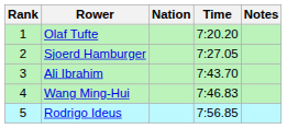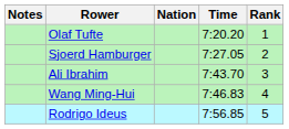 <table class="wikitable sortable" style="text-align:center">
 <tr>
-<th>Rank</th>
+<th>Notes</th>
 <th>Rower</th>
 <th>Nation</th>
 <th>Time</th>
-<th>Notes</th>
+<th>Rank</th>
 </tr>
 <tr bgcolor=bbf3bb>
-<td>1</td>
+<td></td>
 <td align=left><a href='#'>Olaf Tufte</a></td>
 <td align=left></td>
 <td>7:20.20</td>
-<td></td>
+<td>1</td>
 </tr>
 <tr bgcolor=bbf3bb>
-<td>2</td>
+<td></td>
 <td align=left><a href='#'>Sjoerd Hamburger</a></td>
 <td align=left></td>
 <td>7:27.05</td>
-<td></td>
+<td>2</td>
 </tr>
 <tr bgcolor=bbf3bb>
-<td>3</td>
+<td></td>
 <td align=left><a href='#'>Ali Ibrahim</a></td>
 <td align=left></td>
 <td>7:43.70</td>
-<td></td>
+<td>3</td>
 </tr>
 <tr bgcolor=bbf3bb>
-<td>4</td>
+<td></td>
 <td align=left><a href='#'>Wang Ming-Hui</a></td>
 <td align=left></td>
 <td>7:46.83</td>
-<td></td>
+<td>4</td>
 </tr>
 <tr bgcolor=bbf9ff>
-<td>5</td>
+<td></td>
 <td align=left><a href='#'>Rodrigo Ideus</a></td>
 <td align=left></td>
 <td>7:56.85</td>
-<td></td>
+<td>5</td>
 </tr>
 </table>
